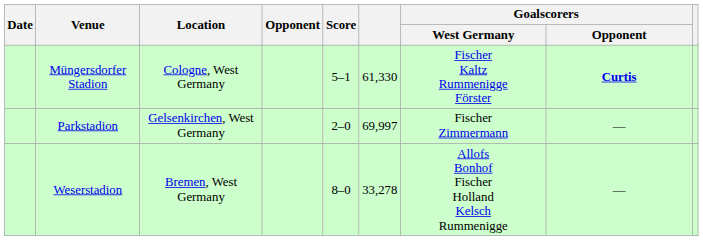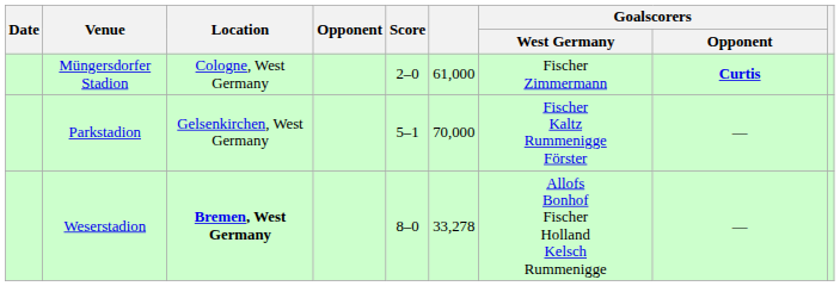 <table class="wikitable" Style="text-align: center">
 <tr>
 <th rowspan="2">Date</th>
 <th rowspan="2">Venue</th>
 <th rowspan="2">Location</th>
 <th rowspan="2">Opponent</th>
 <th rowspan="2">Score<br></th>
 <th rowspan="2"></th>
 <th colspan="2">Goalscorers</th>
 <th rowspan="2"></th>
 </tr>
 <tr>
 <th style="width:175px">West Germany</th>
 <th style="width:175px">Opponent</th>
 </tr>
 <tr style="background:#cfc">
 <td></td>
 <td><a href='#'>Müngersdorfer Stadion</a></td>
 <td><a href='#'>Cologne</a>, West Germany</td>
 <td></td>
-<td>5–1</td>
-<td>61,330</td>
-<td><a href='#'>Fischer</a> <br><a href='#'>Kaltz</a> <br><a href='#'>Rummenigge</a> <br><a href='#'>Förster</a> </td>
+<td>2–0</td>
+<td>61,000</td>
+<td>Fischer <br><a href='#'>Zimmermann</a> </td>
 <td><strong><a href='#'>Curtis</a> </strong></td>
 <td></td>
 </tr>
 <tr style="background:#cfc">
 <td></td>
 <td><a href='#'>Parkstadion</a></td>
 <td><a href='#'>Gelsenkirchen</a>, West Germany</td>
 <td></td>
-<td>2–0</td>
-<td>69,997</td>
-<td>Fischer <br><a href='#'>Zimmermann</a> </td>
+<td>5–1</td>
+<td>70,000</td>
+<td><a href='#'>Fischer</a> <br><a href='#'>Kaltz</a> <br><a href='#'>Rummenigge</a> <br><a href='#'>Förster</a> </td>
 <td>—</td>
 <td></td>
 </tr>
 <tr style="background:#cfc">
 <td></td>
 <td><a href='#'>Weserstadion</a></td>
-<td><a href='#'>Bremen</a>, West Germany</td>
+<td><strong><a href='#'>Bremen</a>, West Germany</strong></td>
 <td></td>
 <td>8–0</td>
 <td>33,278</td>
 <td><a href='#'>Allofs</a> <br><a href='#'>Bonhof</a> <br>Fischer <br>Holland <br><a href='#'>Kelsch</a> <br>Rummenigge </td>
 <td>—</td>
 <td></td>
 </tr>
 </table>
